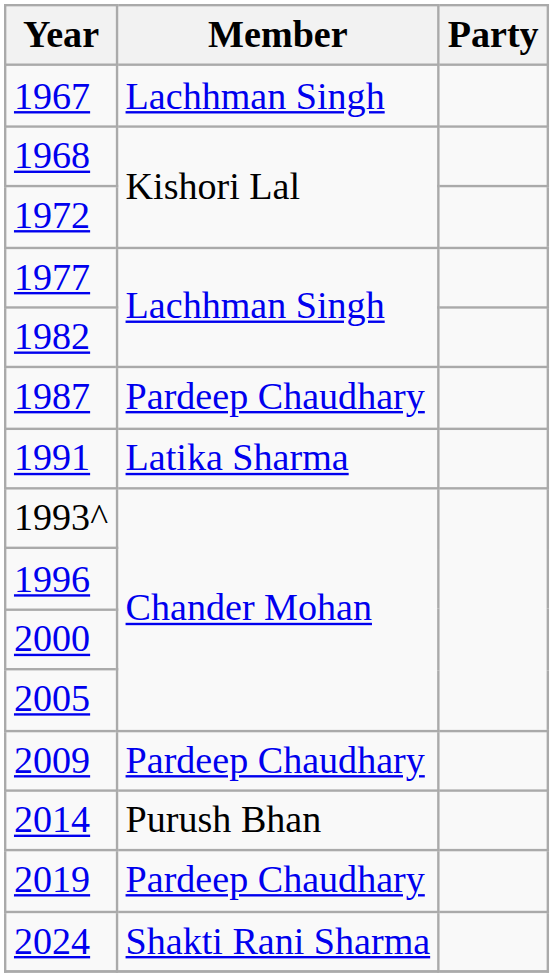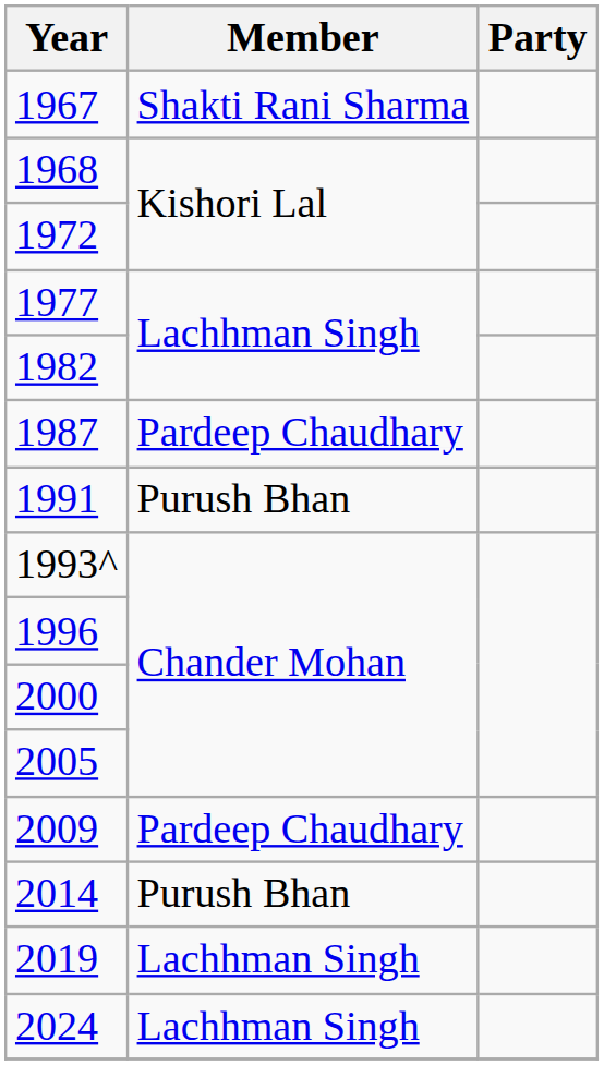 <table class="wikitable">
 <tr>
 <th>Year</th>
 <th>Member</th>
 <th colspan="2">Party</th>
 </tr>
 <tr>
 <td><a href='#'>1967</a></td>
-<td><a href='#'>Lachhman Singh</a></td>
+<td><a href='#'>Shakti Rani Sharma</a></td>
 <td></td>
 </tr>
 <tr>
 <td><a href='#'>1968</a></td>
 <td rowspan=2>Kishori Lal</td>
 <td></td>
 </tr>
 <tr>
 <td><a href='#'>1972</a></td>
 </tr>
 <tr>
 <td><a href='#'>1977</a></td>
 <td rowspan=2><a href='#'>Lachhman Singh</a></td>
 <td></td>
 </tr>
 <tr>
 <td><a href='#'>1982</a></td>
 <td></td>
 </tr>
 <tr>
 <td><a href='#'>1987</a></td>
 <td><a href='#'>Pardeep Chaudhary</a></td>
 <td></td>
 </tr>
 <tr>
 <td><a href='#'>1991</a></td>
-<td><a href='#'>Latika Sharma</a></td>
+<td>Purush Bhan</td>
 <td></td>
 </tr>
 <tr>
 <td>1993^</td>
 <td rowspan=4><a href='#'>Chander Mohan</a></td>
 </tr>
 <tr>
 <td><a href='#'>1996</a></td>
 </tr>
 <tr>
 <td><a href='#'>2000</a></td>
 </tr>
 <tr>
 <td><a href='#'>2005</a></td>
 </tr>
 <tr>
 <td><a href='#'>2009</a></td>
 <td><a href='#'>Pardeep Chaudhary</a></td>
 <td></td>
 </tr>
 <tr>
 <td><a href='#'>2014</a></td>
 <td>Purush Bhan</td>
 <td></td>
 </tr>
 <tr>
 <td><a href='#'>2019</a></td>
-<td><a href='#'>Pardeep Chaudhary</a></td>
+<td><a href='#'>Lachhman Singh</a></td>
 <td></td>
 </tr>
 <tr>
 <td><a href='#'>2024</a></td>
-<td><a href='#'>Shakti Rani Sharma</a></td>
+<td><a href='#'>Lachhman Singh</a></td>
 <td></td>
 </tr>
 <tr>
 </tr>
 </table>
